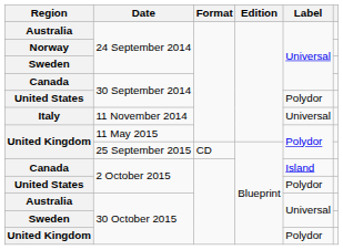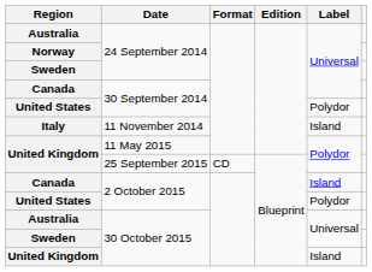 <table class="wikitable plainrowheaders">
 <tr>
 <th scope="col">Region</th>
 <th scope="col">Date</th>
 <th scope="col">Format</th>
 <th scope="col">Edition</th>
 <th scope="col">Label</th>
 <th scope="col"></th>
 </tr>
 <tr>
 <th scope="row">Australia</th>
 <td rowspan="3">24 September 2014</td>
 <td rowspan="7"></td>
 <td rowspan="7"></td>
 <td rowspan="4"><a href='#'>Universal</a></td>
 <td align="center"></td>
 </tr>
 <tr>
 <th scope="row">Norway</th>
 <td align="center"></td>
 </tr>
 <tr>
 <th scope="row">Sweden</th>
 <td align="center"></td>
 </tr>
 <tr>
 <th scope="row">Canada</th>
 <td rowspan="2">30 September 2014</td>
 <td align="center"></td>
 </tr>
 <tr>
 <th scope="row">United States</th>
 <td>Polydor</td>
 <td align="center"></td>
 </tr>
 <tr>
 <th scope="row">Italy</th>
 <td>11 November 2014</td>
-<td>Universal</td>
+<td>Island</td>
 <td align="center"></td>
 </tr>
 <tr>
 <th scope="row" rowspan="2">United Kingdom</th>
 <td>11 May 2015</td>
 <td rowspan="2"><a href='#'>Polydor</a></td>
 <td align="center"></td>
 </tr>
 <tr>
 <td>25 September 2015</td>
 <td>CD</td>
 <td rowspan="6">Blueprint</td>
 <td align="center"></td>
 </tr>
 <tr>
 <th scope="row">Canada</th>
 <td rowspan="2">2 October 2015</td>
 <td rowspan="5"></td>
 <td><a href='#'>Island</a></td>
 <td align="center"></td>
 </tr>
 <tr>
 <th scope="row">United States</th>
 <td>Polydor</td>
 <td align="center"></td>
 </tr>
 <tr>
 <th scope="row">Australia</th>
 <td rowspan="3">30 October 2015</td>
 <td rowspan="2">Universal</td>
 <td align="center"></td>
 </tr>
 <tr>
 <th scope="row">Sweden</th>
 <td align="center"></td>
 </tr>
 <tr>
 <th scope="row">United Kingdom</th>
-<td>Polydor</td>
+<td>Island</td>
 <td align="center"></td>
 </tr>
 </table>
